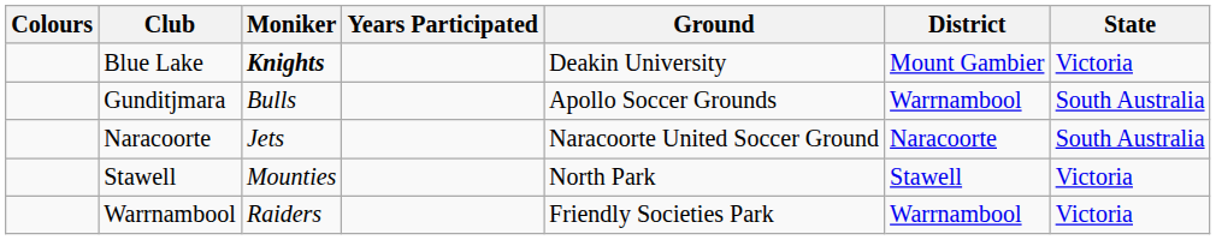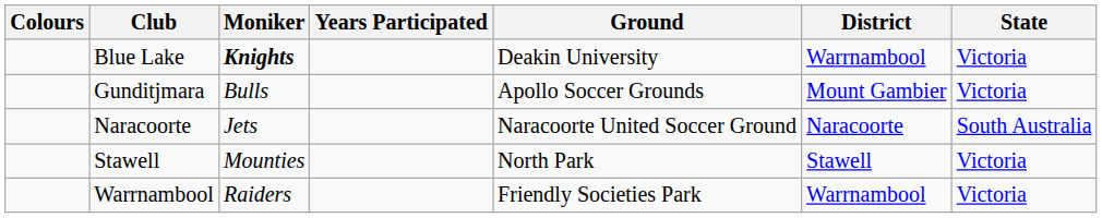 <table class="wikitable">
 <tr>
 <th>Colours</th>
 <th>Club</th>
 <th>Moniker</th>
 <th>Years Participated</th>
 <th>Ground</th>
 <th>District</th>
 <th>State</th>
 </tr>
 <tr>
 <td></td>
 <td>Blue Lake</td>
 <td><strong><em>Knights</em></strong></td>
 <td></td>
 <td>Deakin University</td>
-<td><a href='#'>Mount Gambier</a></td>
+<td><a href='#'>Warrnambool</a></td>
 <td><a href='#'>Victoria</a></td>
 </tr>
 <tr>
 <td></td>
 <td>Gunditjmara</td>
 <td><em>Bulls</em></td>
 <td></td>
 <td>Apollo Soccer Grounds</td>
-<td><a href='#'>Warrnambool</a></td>
-<td><a href='#'>South Australia</a></td>
+<td><a href='#'>Mount Gambier</a></td>
+<td><a href='#'>Victoria</a></td>
 </tr>
 <tr>
 <td></td>
 <td>Naracoorte</td>
 <td><em>Jets</em></td>
 <td></td>
 <td>Naracoorte United Soccer Ground</td>
 <td><a href='#'>Naracoorte</a></td>
 <td><a href='#'>South Australia</a></td>
 </tr>
 <tr>
 <td></td>
 <td>Stawell</td>
 <td><em>Mounties</em></td>
 <td></td>
 <td>North Park</td>
 <td><a href='#'>Stawell</a></td>
 <td><a href='#'>Victoria</a></td>
 </tr>
 <tr>
 <td></td>
 <td>Warrnambool</td>
 <td><em>Raiders</em></td>
 <td></td>
 <td>Friendly Societies Park</td>
 <td><a href='#'>Warrnambool</a></td>
 <td><a href='#'>Victoria</a></td>
 </tr>
 </table>
